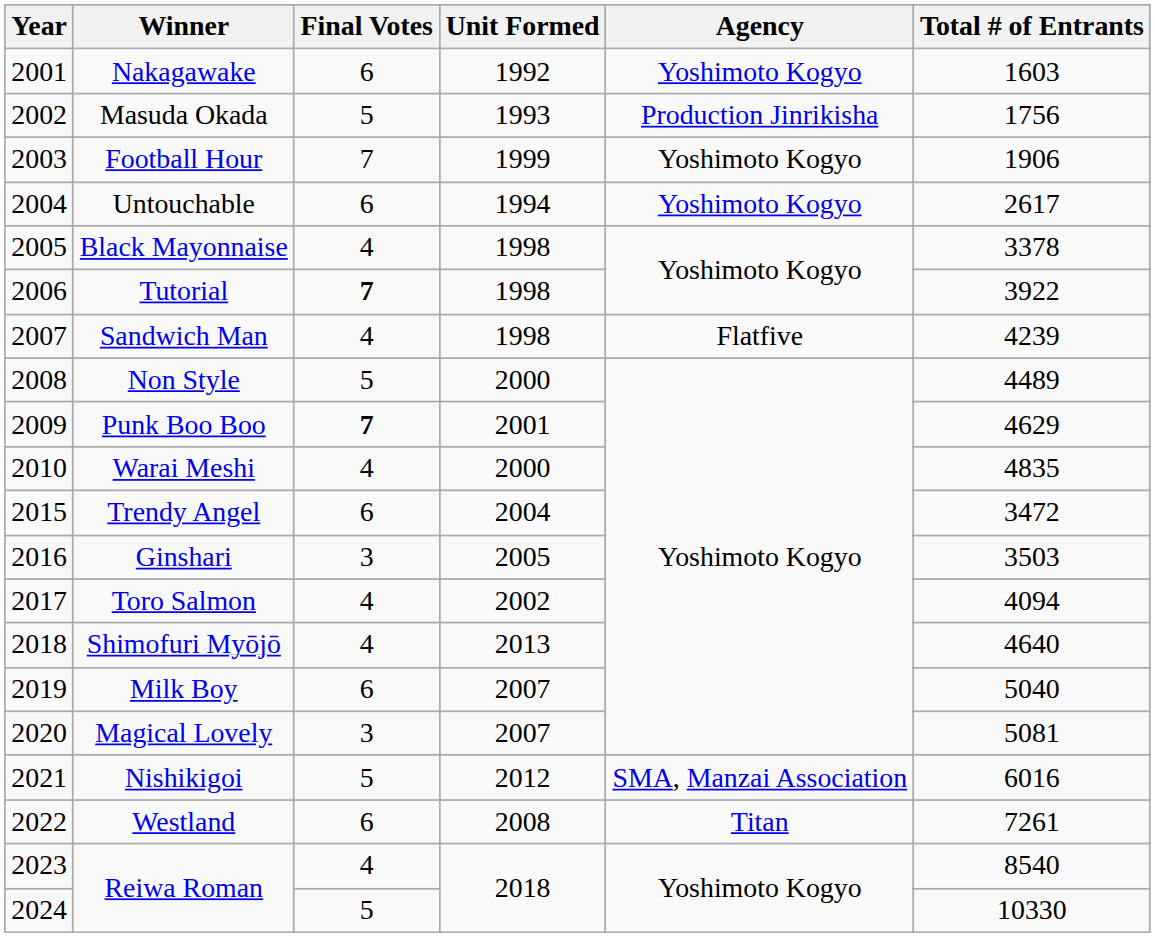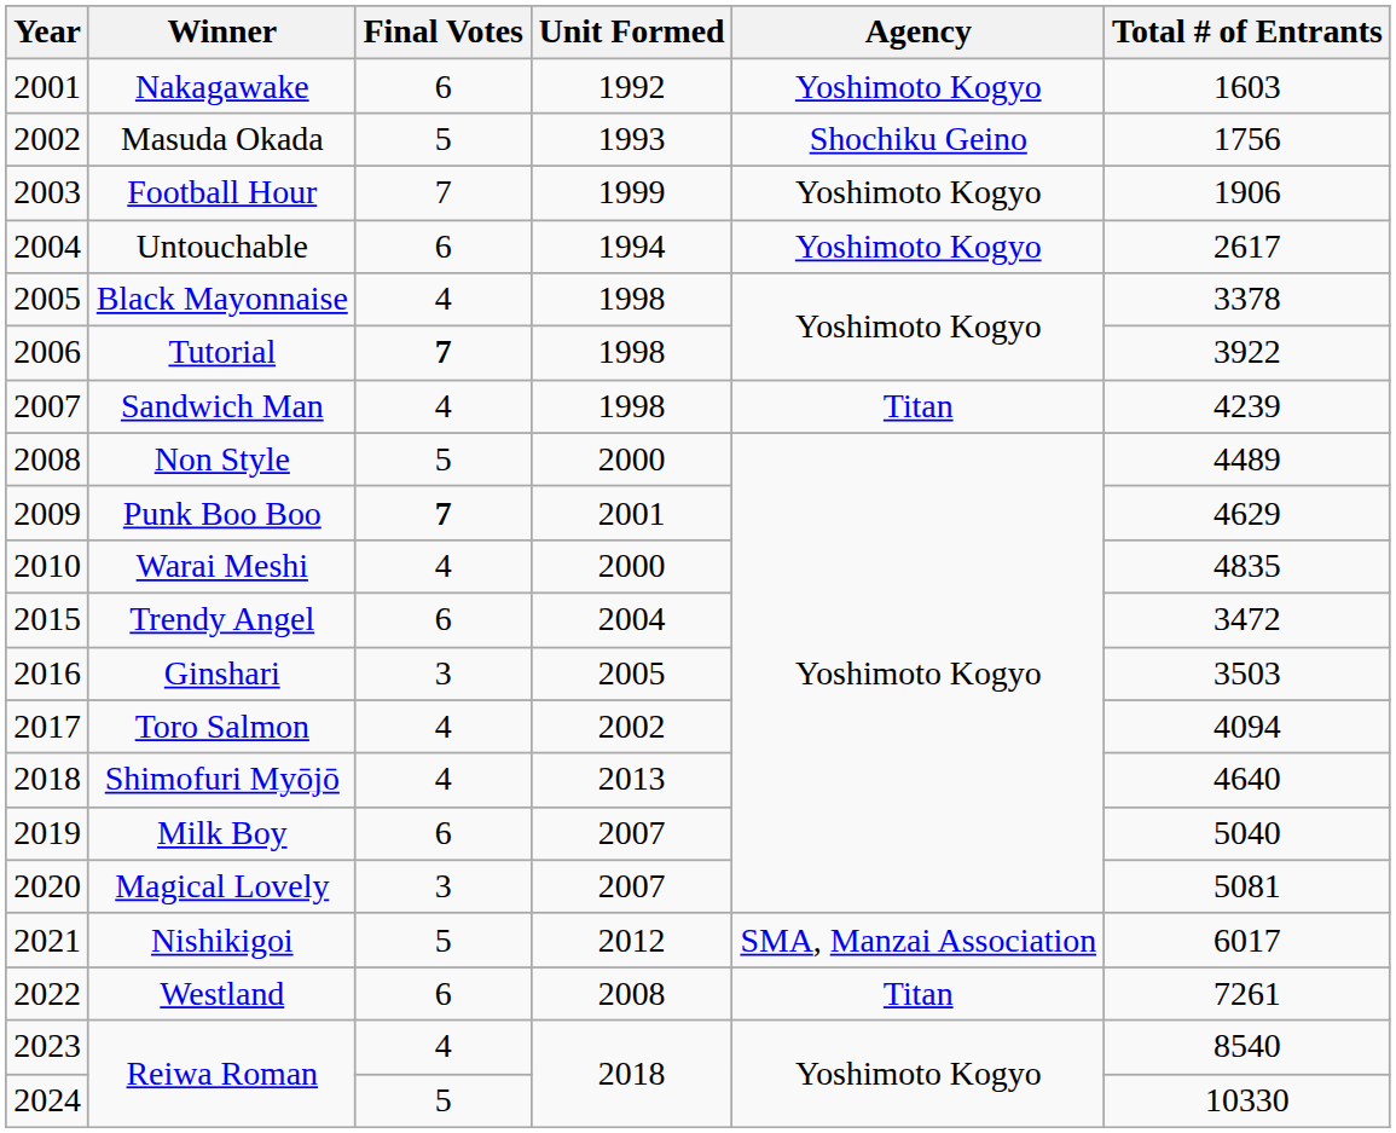 <table class="wikitable" style="text-align:center">
 <tr>
 <th>Year</th>
 <th>Winner</th>
 <th>Final Votes</th>
 <th>Unit Formed</th>
 <th>Agency</th>
 <th>Total # of Entrants</th>
 </tr>
 <tr>
 <td>2001</td>
 <td><a href='#'>Nakagawake</a></td>
 <td>6</td>
 <td>1992</td>
 <td><a href='#'>Yoshimoto Kogyo</a></td>
 <td>1603</td>
 </tr>
 <tr>
 <td>2002</td>
 <td>Masuda Okada</td>
 <td>5</td>
 <td>1993</td>
-<td><a href='#'>Production Jinrikisha</a></td>
+<td><a href='#'>Shochiku Geino</a></td>
 <td>1756</td>
 </tr>
 <tr>
 <td>2003</td>
 <td><a href='#'>Football Hour</a></td>
 <td>7</td>
 <td>1999</td>
 <td>Yoshimoto Kogyo</td>
 <td>1906</td>
 </tr>
 <tr>
 <td>2004</td>
 <td>Untouchable</td>
 <td>6</td>
 <td>1994</td>
 <td><a href='#'>Yoshimoto Kogyo</a></td>
 <td>2617</td>
 </tr>
 <tr>
 <td>2005</td>
 <td><a href='#'>Black Mayonnaise</a></td>
 <td>4</td>
 <td>1998</td>
 <td rowspan="2">Yoshimoto Kogyo</td>
 <td>3378</td>
 </tr>
 <tr>
 <td>2006</td>
 <td><a href='#'>Tutorial</a></td>
 <td><strong>7</strong></td>
 <td>1998</td>
 <td>3922</td>
 </tr>
 <tr>
 <td>2007</td>
 <td><a href='#'>Sandwich Man</a></td>
 <td>4</td>
 <td>1998</td>
-<td>Flatfive</td>
+<td><a href='#'>Titan</a></td>
 <td>4239</td>
 </tr>
 <tr>
 <td>2008</td>
 <td><a href='#'>Non Style</a></td>
 <td>5</td>
 <td>2000</td>
 <td rowspan="9">Yoshimoto Kogyo</td>
 <td>4489</td>
 </tr>
 <tr>
 <td>2009</td>
 <td><a href='#'>Punk Boo Boo</a></td>
 <td><strong>7</strong></td>
 <td>2001</td>
 <td>4629</td>
 </tr>
 <tr>
 <td>2010</td>
 <td><a href='#'>Warai Meshi</a></td>
 <td>4</td>
 <td>2000</td>
 <td>4835</td>
 </tr>
 <tr>
 <td>2015</td>
 <td><a href='#'>Trendy Angel</a></td>
 <td>6</td>
 <td>2004</td>
 <td>3472</td>
 </tr>
 <tr>
 <td>2016</td>
 <td><a href='#'>Ginshari</a></td>
 <td>3</td>
 <td>2005</td>
 <td>3503</td>
 </tr>
 <tr>
 <td>2017</td>
 <td><a href='#'>Toro Salmon</a></td>
 <td>4</td>
 <td>2002</td>
 <td>4094</td>
 </tr>
 <tr>
 <td>2018</td>
 <td><a href='#'>Shimofuri Myōjō</a></td>
 <td>4</td>
 <td>2013</td>
 <td>4640</td>
 </tr>
 <tr>
 <td>2019</td>
 <td><a href='#'>Milk Boy</a></td>
 <td>6</td>
 <td>2007</td>
 <td>5040</td>
 </tr>
 <tr>
 <td>2020</td>
 <td><a href='#'>Magical Lovely</a></td>
 <td>3</td>
 <td>2007</td>
 <td>5081</td>
 </tr>
 <tr>
 <td>2021</td>
 <td><a href='#'>Nishikigoi</a></td>
 <td>5</td>
 <td>2012</td>
 <td><a href='#'>SMA</a>, <a href='#'>Manzai Association</a></td>
-<td>6016</td>
+<td>6017</td>
 </tr>
 <tr>
 <td>2022</td>
 <td><a href='#'>Westland</a></td>
 <td>6</td>
 <td>2008</td>
 <td><a href='#'>Titan</a></td>
 <td>7261</td>
 </tr>
 <tr>
 <td>2023</td>
 <td rowspan="2"><a href='#'>Reiwa Roman</a></td>
 <td>4</td>
 <td rowspan="2">2018</td>
 <td rowspan="2">Yoshimoto Kogyo</td>
 <td>8540</td>
 </tr>
 <tr>
 <td>2024</td>
 <td>5</td>
 <td>10330</td>
 </tr>
 </table>
